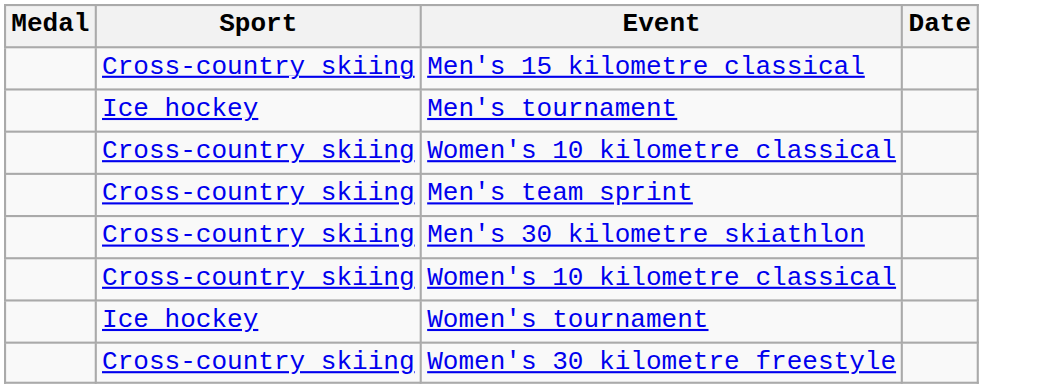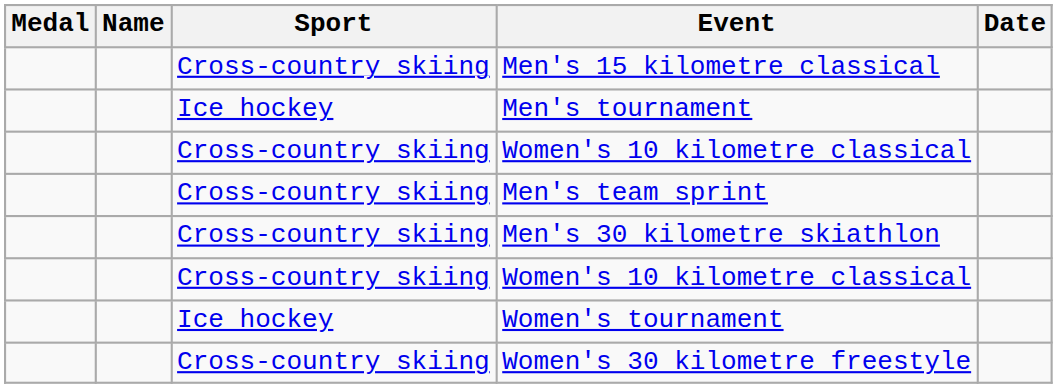 <table class="wikitable sortable" style="font-size:95%">
 <tr>
 <th>Medal</th>
+<th>Name</th>
 <th>Sport</th>
 <th>Event</th>
 <th>Date</th>
 </tr>
 <tr>
+<td></td>
 <td></td>
 <td><a href='#'>Cross-country skiing</a></td>
 <td><a href='#'>Men's 15 kilometre classical</a></td>
 <td></td>
 </tr>
 <tr>
 <td></td>
+<td><br></td>
 <td><a href='#'>Ice hockey</a></td>
 <td><a href='#'>Men's tournament</a></td>
 <td></td>
 </tr>
 <tr>
+<td></td>
 <td></td>
 <td><a href='#'>Cross-country skiing</a></td>
 <td><a href='#'>Women's 10 kilometre classical</a></td>
 <td></td>
 </tr>
 <tr>
 <td></td>
+<td><br></td>
 <td><a href='#'>Cross-country skiing</a></td>
 <td><a href='#'>Men's team sprint</a></td>
 <td></td>
 </tr>
 <tr>
+<td></td>
 <td></td>
 <td><a href='#'>Cross-country skiing</a></td>
 <td><a href='#'>Men's 30 kilometre skiathlon</a></td>
 <td></td>
 </tr>
 <tr>
 <td></td>
+<td></td>
 <td><a href='#'>Cross-country skiing</a></td>
 <td><a href='#'>Women's 10 kilometre classical</a></td>
 <td></td>
 </tr>
 <tr>
 <td></td>
+<td><br></td>
 <td><a href='#'>Ice hockey</a></td>
 <td><a href='#'>Women's tournament</a></td>
 <td></td>
 </tr>
 <tr>
 <td></td>
+<td></td>
 <td><a href='#'>Cross-country skiing</a></td>
 <td><a href='#'>Women's 30 kilometre freestyle</a></td>
 <td></td>
 </tr>
 </table>
